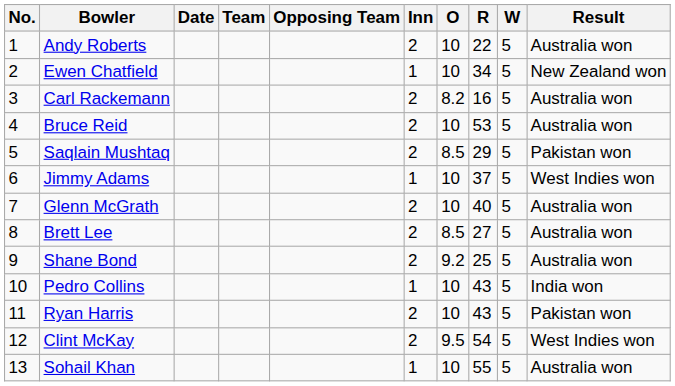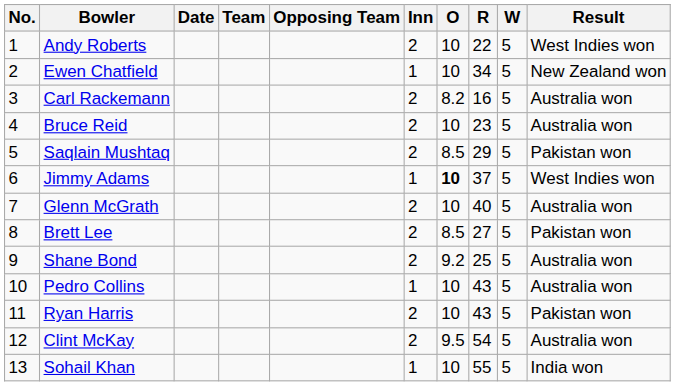 <table class="wikitable sortable">
 <tr>
 <th>No.</th>
 <th>Bowler</th>
 <th>Date</th>
 <th>Team</th>
 <th>Opposing Team</th>
 <th scope="col" style="width:20px;">Inn</th>
 <th scope="col" style="width:20px;">O</th>
 <th scope="col" style="width:20px;">R</th>
 <th scope="col" style="width:20px;">W</th>
 <th>Result</th>
 </tr>
 <tr>
 <td>1</td>
 <td><a href='#'>Andy Roberts</a></td>
 <td></td>
 <td></td>
 <td></td>
 <td>2</td>
 <td>10</td>
 <td>22</td>
 <td>5</td>
-<td>Australia won</td>
+<td>West Indies won</td>
 </tr>
 <tr>
 <td>2</td>
 <td><a href='#'>Ewen Chatfield</a></td>
 <td></td>
 <td></td>
 <td></td>
 <td>1</td>
 <td>10</td>
 <td>34</td>
 <td>5</td>
 <td>New Zealand won</td>
 </tr>
 <tr>
 <td>3</td>
 <td><a href='#'>Carl Rackemann</a></td>
 <td></td>
 <td></td>
 <td></td>
 <td>2</td>
 <td>8.2</td>
 <td>16</td>
 <td>5</td>
 <td>Australia won</td>
 </tr>
 <tr>
 <td>4</td>
 <td><a href='#'>Bruce Reid</a></td>
 <td></td>
 <td></td>
 <td></td>
 <td>2</td>
 <td>10</td>
-<td>53</td>
+<td>23</td>
 <td>5</td>
 <td>Australia won</td>
 </tr>
 <tr>
 <td>5</td>
 <td><a href='#'>Saqlain Mushtaq</a></td>
 <td></td>
 <td></td>
 <td></td>
 <td>2</td>
 <td>8.5</td>
 <td>29</td>
 <td>5</td>
 <td>Pakistan won</td>
 </tr>
 <tr>
 <td>6</td>
 <td><a href='#'>Jimmy Adams</a></td>
 <td></td>
 <td></td>
 <td></td>
 <td>1</td>
-<td>10</td>
+<td><strong>10</strong></td>
 <td>37</td>
 <td>5</td>
 <td>West Indies won</td>
 </tr>
 <tr>
 <td>7</td>
 <td><a href='#'>Glenn McGrath</a></td>
 <td></td>
 <td></td>
 <td></td>
 <td>2</td>
 <td>10</td>
 <td>40</td>
 <td>5</td>
 <td>Australia won</td>
 </tr>
 <tr>
 <td>8</td>
 <td><a href='#'>Brett Lee</a></td>
 <td></td>
 <td></td>
 <td></td>
 <td>2</td>
 <td>8.5</td>
 <td>27</td>
 <td>5</td>
-<td>Australia won</td>
+<td>Pakistan won</td>
 </tr>
 <tr>
 <td>9</td>
 <td><a href='#'>Shane Bond</a></td>
 <td></td>
 <td></td>
 <td></td>
 <td>2</td>
 <td>9.2</td>
 <td>25</td>
 <td>5</td>
 <td>Australia won</td>
 </tr>
 <tr>
 <td>10</td>
 <td><a href='#'>Pedro Collins</a></td>
 <td></td>
 <td></td>
 <td></td>
 <td>1</td>
 <td>10</td>
 <td>43</td>
 <td>5</td>
-<td>India won</td>
+<td>Australia won</td>
 </tr>
 <tr>
 <td>11</td>
 <td><a href='#'>Ryan Harris</a></td>
 <td></td>
 <td></td>
 <td></td>
 <td>2</td>
 <td>10</td>
 <td>43</td>
 <td>5</td>
 <td>Pakistan won</td>
 </tr>
 <tr>
 <td>12</td>
 <td><a href='#'>Clint McKay</a></td>
 <td></td>
 <td></td>
 <td></td>
 <td>2</td>
 <td>9.5</td>
 <td>54</td>
 <td>5</td>
-<td>West Indies won</td>
+<td>Australia won</td>
 </tr>
 <tr>
 <td>13</td>
 <td><a href='#'>Sohail Khan</a></td>
 <td></td>
 <td></td>
 <td></td>
 <td>1</td>
 <td>10</td>
 <td>55</td>
 <td>5</td>
-<td>Australia won</td>
+<td>India won</td>
 </tr>
 </table>
